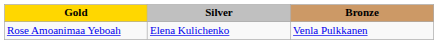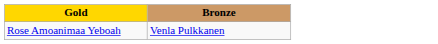 <table class="wikitable" style="text-align:left">
 <tr align="center">
 <td width=200 bgcolor=gold><strong>Gold</strong></td>
-<td width=200 bgcolor=silver><strong>Silver</strong></td>
 <td width=200 bgcolor=CC9966><strong>Bronze</strong></td>
 </tr>
 <tr>
 <td><a href='#'>Rose Amoanimaa Yeboah</a><br></td>
-<td><a href='#'>Elena Kulichenko</a><br></td>
 <td><a href='#'>Venla Pulkkanen</a><br></td>
 </tr>
 </table>
